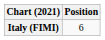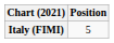 <table class="wikitable plainrowheaders" style="text-align:center;">
 <tr>
 <th>Chart (2021)</th>
 <th>Position</th>
 </tr>
 <tr>
 <th scope="row">Italy (FIMI)</th>
-<td>6</td>
+<td>5</td>
 </tr>
 </table>
